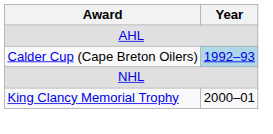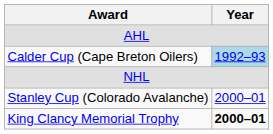 <table class="wikitable">
 <tr>
 <th>Award</th>
 <th>Year</th>
 </tr>
 <tr ALIGN="center" bgcolor="#e0e0e0">
 <td colspan="2"><a href='#'>AHL</a></td>
 </tr>
 <tr>
 <td><a href='#'>Calder Cup</a> (Cape Breton Oilers)</td>
 <td style="background: lightblue;"><a href='#'>1992–93</a></td>
 </tr>
 <tr ALIGN="center" bgcolor="#e0e0e0">
 <td colspan="2"><a href='#'>NHL</a></td>
 </tr>
 <tr>
+<td><a href='#'>Stanley Cup</a> (Colorado Avalanche)</td>
+<td><a href='#'>2000–01</a></td>
+</tr>
+<tr>
 <td><a href='#'>King Clancy Memorial Trophy</a></td>
-<td>2000–01</td>
+<td><strong>2000–01</strong></td>
 </tr>
 </table>
